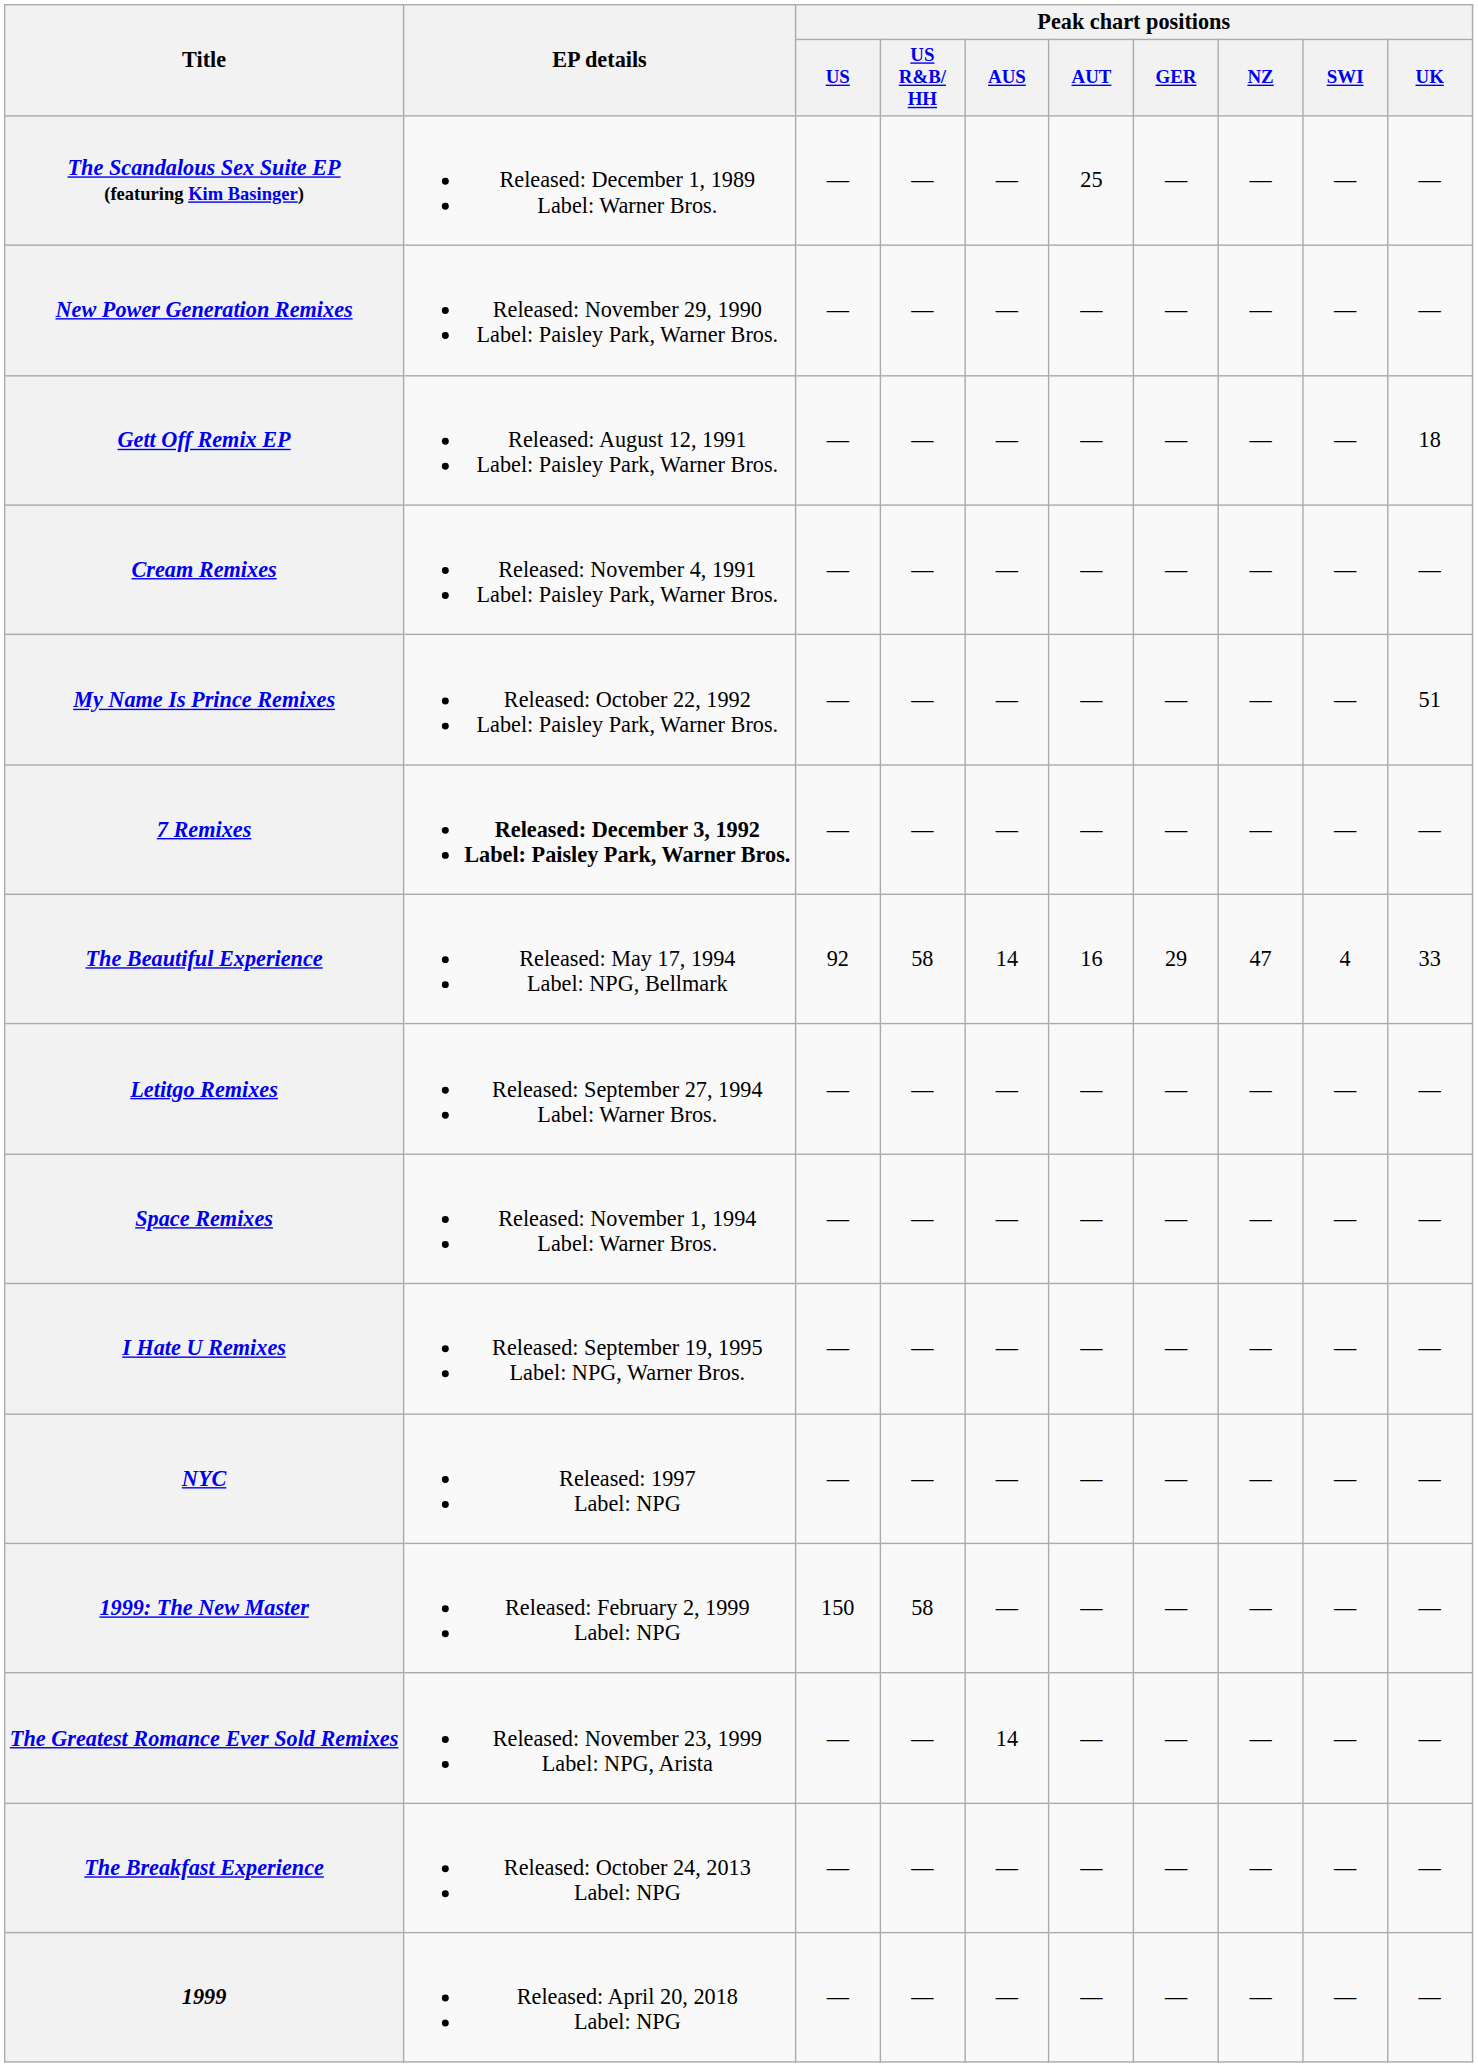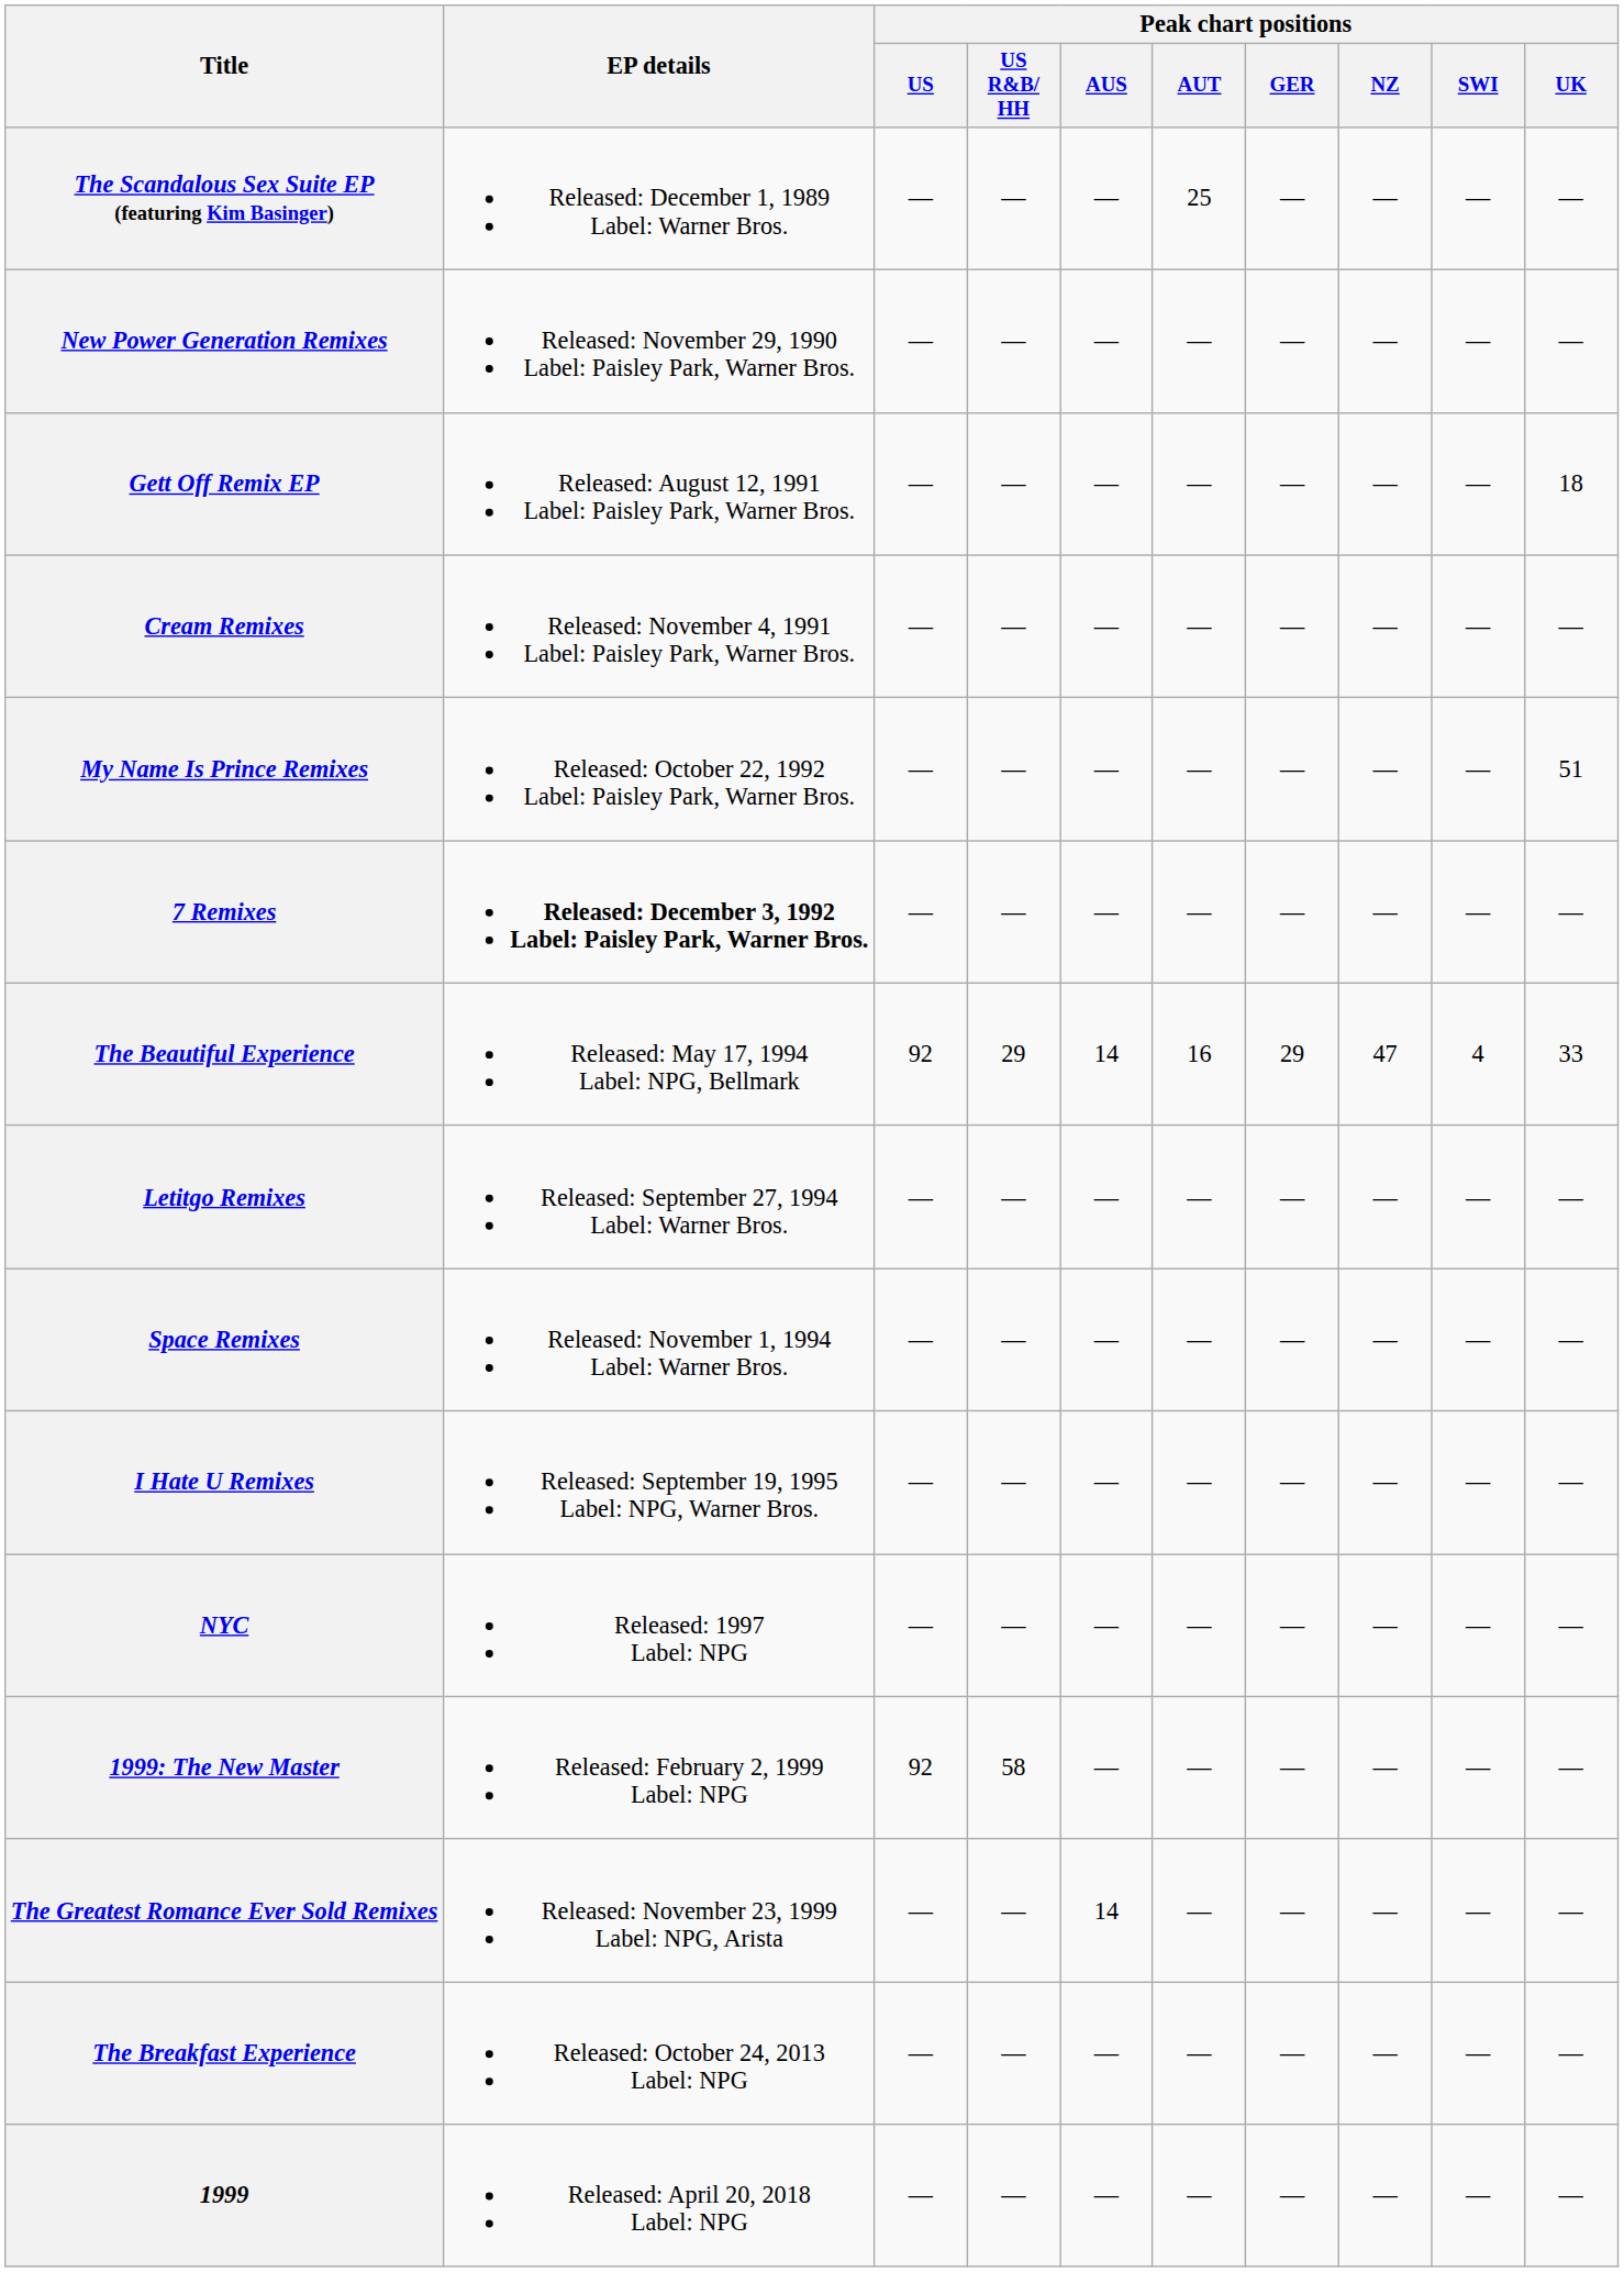 <table class="wikitable plainrowheaders" style="text-align:center;">
 <tr>
 <th scope="col" rowspan="2">Title</th>
 <th scope="col" rowspan="2">EP details</th>
 <th scope="col" colspan="8">Peak chart positions</th>
 </tr>
 <tr>
 <th style="width:4em;font-size:85%"><a href='#'>US</a><br></th>
 <th style="width:4em;font-size:85%"><a href='#'>US<br>R&B/<br>HH</a><br></th>
 <th style="width:4em;font-size:85%"><a href='#'>AUS</a><br></th>
 <th style="width:4em;font-size:85%"><a href='#'>AUT</a><br></th>
 <th style="width:4em;font-size:85%"><a href='#'>GER</a><br></th>
 <th style="width:4em;font-size:85%"><a href='#'>NZ</a><br></th>
 <th style="width:4em;font-size:85%"><a href='#'>SWI</a><br></th>
 <th style="width:4em;font-size:85%"><a href='#'>UK</a><br></th>
 </tr>
 <tr>
 <th scope="row"><em><a href='#'>The Scandalous Sex Suite EP</a></em> <br> <small>(featuring <a href='#'>Kim Basinger</a>)</small></th>
 <td><br><ul><li>Released: December 1, 1989</li><li>Label: Warner Bros.</li></ul></td>
 <td>—</td>
 <td>—</td>
 <td>—</td>
 <td>25</td>
 <td>—</td>
 <td>—</td>
 <td>—</td>
 <td>—</td>
 </tr>
 <tr>
 <th scope="row"><em><a href='#'>New Power Generation Remixes</a></em></th>
 <td><br><ul><li>Released: November 29, 1990</li><li>Label: Paisley Park, Warner Bros.</li></ul></td>
 <td>—</td>
 <td>—</td>
 <td>—</td>
 <td>—</td>
 <td>—</td>
 <td>—</td>
 <td>—</td>
 <td>—</td>
 </tr>
 <tr>
 <th scope="row"><em><a href='#'>Gett Off Remix EP</a></em></th>
 <td><br><ul><li>Released: August 12, 1991</li><li>Label: Paisley Park, Warner Bros.</li></ul></td>
 <td>—</td>
 <td>—</td>
 <td>—</td>
 <td>—</td>
 <td>—</td>
 <td>—</td>
 <td>—</td>
 <td>18</td>
 </tr>
 <tr>
 <th scope="row"><em><a href='#'>Cream Remixes</a></em></th>
 <td><br><ul><li>Released: November 4, 1991</li><li>Label: Paisley Park, Warner Bros.</li></ul></td>
 <td>—</td>
 <td>—</td>
 <td>—</td>
 <td>—</td>
 <td>—</td>
 <td>—</td>
 <td>—</td>
 <td>—</td>
 </tr>
 <tr>
 <th scope="row"><em><a href='#'>My Name Is Prince Remixes</a></em></th>
 <td><br><ul><li>Released: October 22, 1992</li><li>Label: Paisley Park, Warner Bros.</li></ul></td>
 <td>—</td>
 <td>—</td>
 <td>—</td>
 <td>—</td>
 <td>—</td>
 <td>—</td>
 <td>—</td>
 <td>51</td>
 </tr>
 <tr>
 <th scope="row"><em><a href='#'>7 Remixes</a></em></th>
 <td><strong><br><ul><li>Released: December 3, 1992</li><li>Label: Paisley Park, Warner Bros.</li></ul></strong></td>
 <td>—</td>
 <td>—</td>
 <td>—</td>
 <td>—</td>
 <td>—</td>
 <td>—</td>
 <td>—</td>
 <td>—</td>
 </tr>
 <tr>
 <th scope="row"><em><a href='#'>The Beautiful Experience</a></em></th>
 <td><br><ul><li>Released: May 17, 1994</li><li>Label: NPG, Bellmark</li></ul></td>
 <td>92</td>
-<td>58</td>
+<td>29</td>
 <td>14</td>
 <td>16</td>
 <td>29</td>
 <td>47</td>
 <td>4</td>
 <td>33</td>
 </tr>
 <tr>
 <th scope="row"><em><a href='#'>Letitgo Remixes</a></em></th>
 <td><br><ul><li>Released: September 27, 1994</li><li>Label: Warner Bros.</li></ul></td>
 <td>—</td>
 <td>—</td>
 <td>—</td>
 <td>—</td>
 <td>—</td>
 <td>—</td>
 <td>—</td>
 <td>—</td>
 </tr>
 <tr>
 <th scope="row"><em><a href='#'>Space Remixes</a></em></th>
 <td><br><ul><li>Released: November 1, 1994</li><li>Label: Warner Bros.</li></ul></td>
 <td>—</td>
 <td>—</td>
 <td>—</td>
 <td>—</td>
 <td>—</td>
 <td>—</td>
 <td>—</td>
 <td>—</td>
 </tr>
 <tr>
 <th scope="row"><em><a href='#'>I Hate U Remixes</a></em></th>
 <td><br><ul><li>Released: September 19, 1995</li><li>Label: NPG, Warner Bros.</li></ul></td>
 <td>—</td>
 <td>—</td>
 <td>—</td>
 <td>—</td>
 <td>—</td>
 <td>—</td>
 <td>—</td>
 <td>—</td>
 </tr>
 <tr>
 <th scope="row"><em><a href='#'>NYC</a></em></th>
 <td><br><ul><li>Released: 1997</li><li>Label: NPG</li></ul></td>
 <td>—</td>
 <td>—</td>
 <td>—</td>
 <td>—</td>
 <td>—</td>
 <td>—</td>
 <td>—</td>
 <td>—</td>
 </tr>
 <tr>
 <th scope="row"><em><a href='#'>1999: The New Master</a></em></th>
 <td><br><ul><li>Released: February 2, 1999</li><li>Label: NPG</li></ul></td>
-<td>150</td>
+<td>92</td>
 <td>58</td>
 <td>—</td>
 <td>—</td>
 <td>—</td>
 <td>—</td>
 <td>—</td>
 <td>—</td>
 </tr>
 <tr>
 <th scope="row"><em><a href='#'>The Greatest Romance Ever Sold Remixes</a></em></th>
 <td><br><ul><li>Released: November 23, 1999</li><li>Label: NPG, Arista</li></ul></td>
 <td>—</td>
 <td>—</td>
 <td>14</td>
 <td>—</td>
 <td>—</td>
 <td>—</td>
 <td>—</td>
 <td>—</td>
 </tr>
 <tr>
 <th scope="row"><em><a href='#'>The Breakfast Experience</a></em></th>
 <td><br><ul><li>Released: October 24, 2013</li><li>Label: NPG</li></ul></td>
 <td>—</td>
 <td>—</td>
 <td>—</td>
 <td>—</td>
 <td>—</td>
 <td>—</td>
 <td>—</td>
 <td>—</td>
 </tr>
 <tr>
 <th scope="row"><em>1999</em> </th>
 <td><br><ul><li>Released: April 20, 2018</li><li>Label: NPG</li></ul></td>
 <td>—</td>
 <td>—</td>
 <td>—</td>
 <td>—</td>
 <td>—</td>
 <td>—</td>
 <td>—</td>
 <td>—</td>
 </tr>
 </table>
